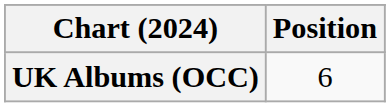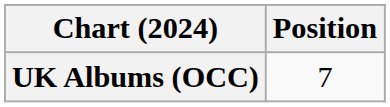 <table class="wikitable plainrowheaders" style="text-align:center">
 <tr>
 <th scope="col">Chart (2024)</th>
 <th scope="col">Position</th>
 </tr>
 <tr>
 <th scope="row">UK Albums (OCC)</th>
-<td>6</td>
+<td>7</td>
 </tr>
 </table>
